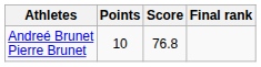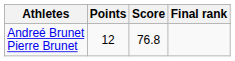 <table class="wikitable" border="1" style="font-size:90%">
 <tr>
 <th>Athletes</th>
 <th>Points</th>
 <th>Score</th>
 <th>Final rank</th>
 </tr>
 <tr align=center>
 <td align=left><a href='#'>Andreé Brunet</a><br><a href='#'>Pierre Brunet</a></td>
-<td>10</td>
+<td>12</td>
 <td>76.8</td>
 <td></td>
 </tr>
 </table>
